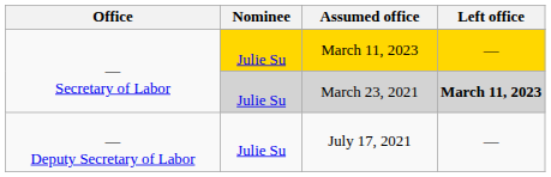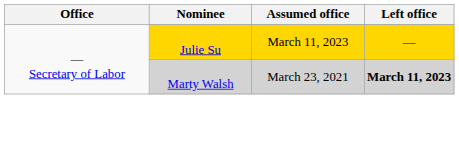 <table class="wikitable sortable" style="text-align:center">
 <tr>
 <th>Office</th>
 <th>Nominee</th>
 <th style="width:25%;" data-sort-type="date">Assumed office</th>
 <th style="width:20%;" data-sort-type="date">Left office</th>
 </tr>
 <tr>
 <td rowspan=3><br>—<br><a href='#'>Secretary of Labor</a></td>
 </tr>
 <tr style="background:gold;">
 <td><br><a href='#'>Julie Su</a></td>
 <td>March 11, 2023</td>
 <td>—</td>
 </tr>
 <tr style="background:lightgray;">
-<td><br><a href='#'>Julie Su</a></td>
+<td><br><a href='#'>Marty Walsh</a></td>
 <td>March 23, 2021<br></td>
 <td><strong>March 11, 2023</strong></td>
 </tr>
-<tr>
-<td><br>—<br><a href='#'>Deputy Secretary of Labor</a></td>
-<td><br><a href='#'>Julie Su</a></td>
-<td>July 17, 2021<br></td>
-<td>—</td>
-</tr>
 </table>
